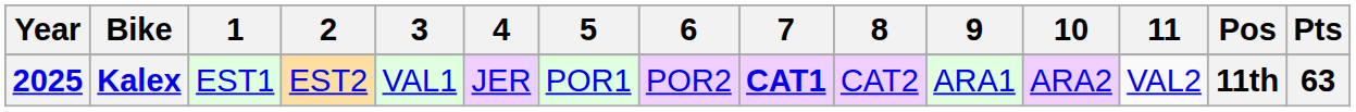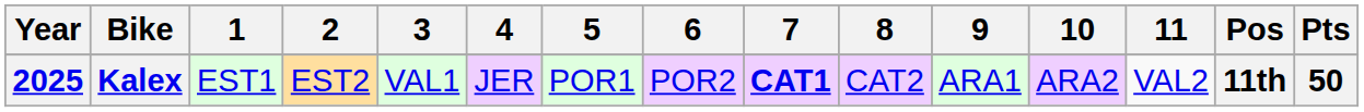 <table class="wikitable" style="text-align:center;">
 <tr>
 <th>Year</th>
 <th>Bike</th>
 <th>1</th>
 <th>2</th>
 <th>3</th>
 <th>4</th>
 <th>5</th>
 <th>6</th>
 <th>7</th>
 <th>8</th>
 <th>9</th>
 <th>10</th>
 <th>11</th>
 <th>Pos</th>
 <th>Pts</th>
 </tr>
 <tr>
 </tr>
 <tr>
 <th><a href='#'>2025</a></th>
 <th><a href='#'>Kalex</a></th>
 <td style="background:#dfffdf;"><a href='#'>EST1</a><br></td>
 <td style="background:#ffdf9f;"><a href='#'>EST2</a><br></td>
 <td style="background:#dfffdf;"><a href='#'>VAL1</a><br></td>
 <td style="background:#efcfff;"><a href='#'>JER</a><br></td>
 <td style="background:#dfffdf;"><a href='#'>POR1</a><br></td>
 <td style="background:#efcfff;"><a href='#'>POR2</a><br></td>
 <td style="background:#efcfff;"><strong><a href='#'>CAT1</a><br></strong></td>
 <td style="background:#efcfff;"><a href='#'>CAT2</a><br></td>
 <td style="background:#dfffdf;"><a href='#'>ARA1</a><br></td>
 <td style="background:#efcfff;"><a href='#'>ARA2</a><br></td>
 <td><a href='#'>VAL2</a></td>
 <th>11th</th>
-<th>63</th>
+<th>50</th>
 </tr>
 </table>
